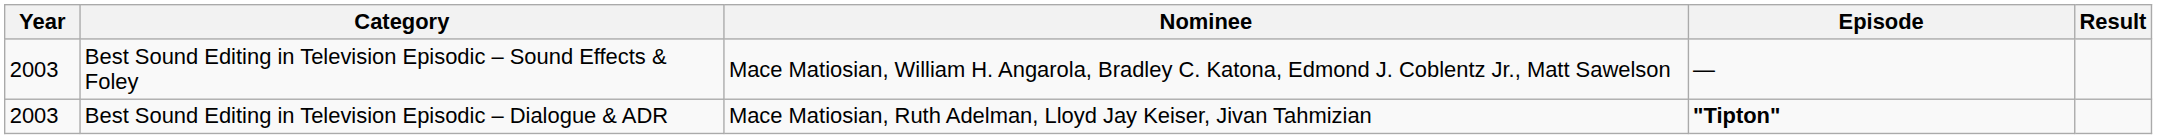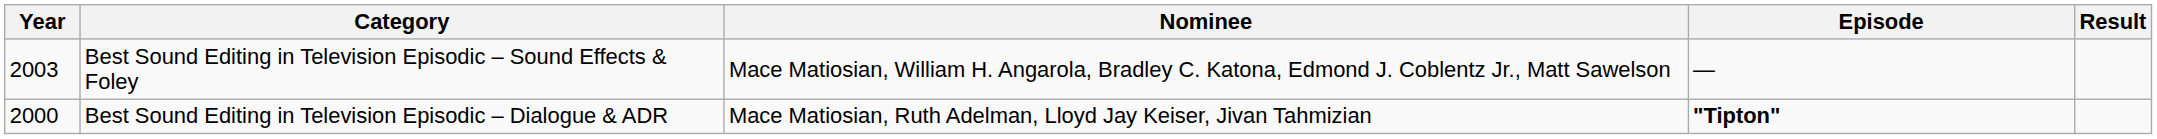 <table class="wikitable">
 <tr>
 <th width="3.5%">Year</th>
 <th width="30%">Category</th>
 <th>Nominee</th>
 <th width="18%">Episode</th>
 <th width="3.5%">Result</th>
 </tr>
 <tr>
 <td>2003</td>
 <td>Best Sound Editing in Television Episodic – Sound Effects & Foley</td>
 <td>Mace Matiosian, William H. Angarola, Bradley C. Katona, Edmond J. Coblentz Jr., Matt Sawelson</td>
 <td>—</td>
 <td></td>
 </tr>
 <tr>
-<td>2003</td>
+<td>2000</td>
 <td>Best Sound Editing in Television Episodic – Dialogue & ADR</td>
 <td>Mace Matiosian, Ruth Adelman, Lloyd Jay Keiser, Jivan Tahmizian</td>
 <td><strong>"Tipton"</strong></td>
 <td></td>
 </tr>
 </table>
